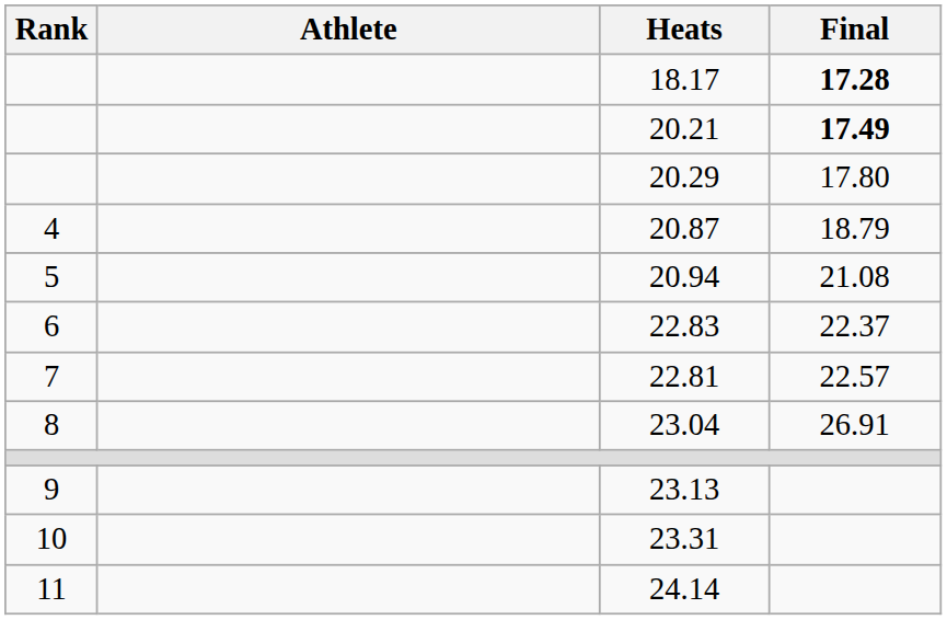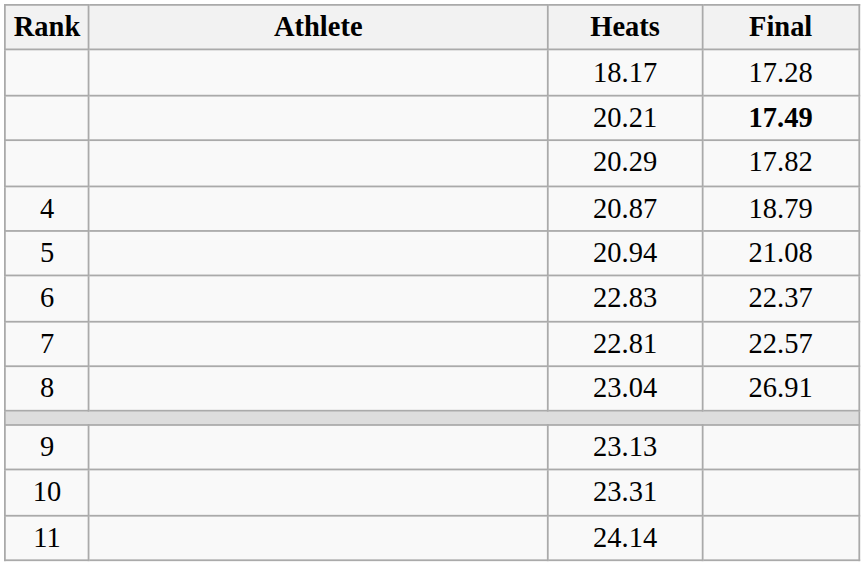 <table class=wikitable style="text-align:center">
 <tr>
 <th width=40>Rank</th>
 <th width=250>Athlete</th>
 <th width=80>Heats</th>
 <th width=80>Final</th>
 </tr>
 <tr>
 <td></td>
 <td align=left></td>
 <td>18.17</td>
-<td><strong>17.28</strong></td>
+<td>17.28</td>
 </tr>
 <tr>
 <td></td>
 <td align=left></td>
 <td>20.21</td>
 <td><strong>17.49</strong></td>
 </tr>
 <tr>
 <td></td>
 <td align=left></td>
 <td>20.29</td>
-<td>17.80</td>
+<td>17.82</td>
 </tr>
 <tr>
 <td>4</td>
 <td align=left></td>
 <td>20.87</td>
 <td>18.79</td>
 </tr>
 <tr>
 <td>5</td>
 <td align=left></td>
 <td>20.94</td>
 <td>21.08</td>
 </tr>
 <tr>
 <td>6</td>
 <td align=left></td>
 <td>22.83</td>
 <td>22.37</td>
 </tr>
 <tr>
 <td>7</td>
 <td align=left></td>
 <td>22.81</td>
 <td>22.57</td>
 </tr>
 <tr>
 <td>8</td>
 <td align=left></td>
 <td>23.04</td>
 <td>26.91</td>
 </tr>
 <tr bgcolor=#DDDDDD>
 <td colspan=4></td>
 </tr>
 <tr>
 <td>9</td>
 <td align=left></td>
 <td>23.13</td>
 <td></td>
 </tr>
 <tr>
 <td>10</td>
 <td align=left></td>
 <td>23.31</td>
 <td></td>
 </tr>
 <tr>
 <td>11</td>
 <td align=left></td>
 <td>24.14</td>
 <td></td>
 </tr>
 </table>
